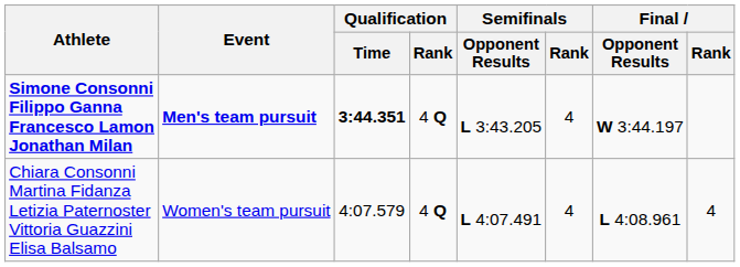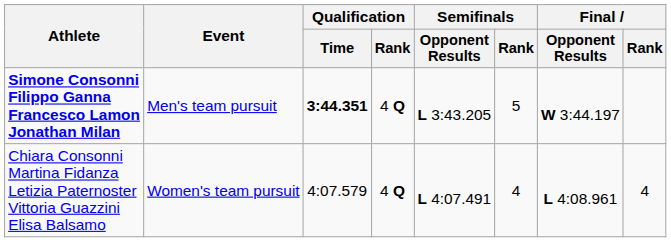 <table class=wikitable style=font-size:90%;text-align:center>
 <tr>
 <th rowspan=2>Athlete</th>
 <th rowspan=2>Event</th>
 <th colspan=2>Qualification</th>
 <th colspan=2>Semifinals</th>
 <th colspan=2>Final / </th>
 </tr>
 <tr style=font-size:95%>
 <th>Time</th>
 <th>Rank</th>
 <th>Opponent<br>Results</th>
 <th>Rank</th>
 <th>Opponent<br>Results</th>
 <th>Rank</th>
 </tr>
 <tr>
 <td align=left><strong><a href='#'>Simone Consonni</a><br><a href='#'>Filippo Ganna</a><br><a href='#'>Francesco Lamon</a><br><a href='#'>Jonathan Milan</a></strong></td>
-<td align=left><strong><a href='#'>Men's team pursuit</a></strong></td>
+<td align=left><a href='#'>Men's team pursuit</a></td>
 <td><strong>3:44.351</strong></td>
 <td>4 <strong>Q</strong></td>
 <td> <br> <strong>L</strong> 3:43.205</td>
-<td>4</td>
+<td>5</td>
 <td> <br> <strong>W</strong> 3:44.197</td>
 <td></td>
 </tr>
 <tr>
 <td align=left><a href='#'>Chiara Consonni</a><br><a href='#'>Martina Fidanza</a><br><a href='#'>Letizia Paternoster</a><br><a href='#'>Vittoria Guazzini</a><br><a href='#'>Elisa Balsamo</a></td>
 <td align=left><a href='#'>Women's team pursuit</a></td>
 <td>4:07.579</td>
 <td>4 <strong>Q</strong></td>
 <td><br> <strong>L</strong> 4:07.491</td>
 <td>4</td>
 <td><br> <strong>L</strong> 4:08.961</td>
 <td>4</td>
 </tr>
 </table>
